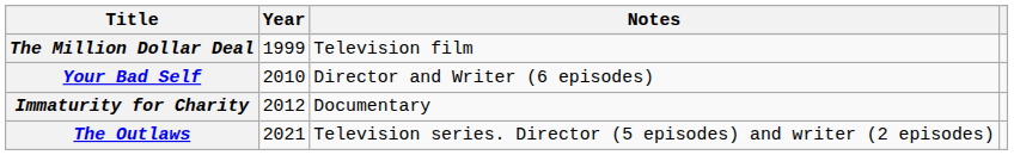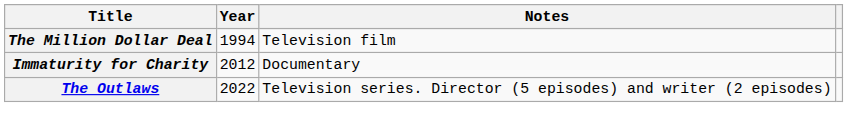 <table class="wikitable sortable plainrowheaders">
 <tr style="background:#ccc; text-align:center;">
 <th scope="col">Title</th>
 <th scope="col">Year</th>
 <th scope="col" class="unsortable">Notes</th>
 <th scope="col" class="unsortable"></th>
 </tr>
 <tr>
 <th scope=row><em>The Million Dollar Deal</em></th>
-<td>1999</td>
+<td>1994</td>
 <td>Television film</td>
-<td></td>
-</tr>
-<tr>
-<th scope=row><em><a href='#'>Your Bad Self</a></em></th>
-<td>2010</td>
-<td>Director and Writer (6 episodes)</td>
 <td></td>
 </tr>
 <tr>
 <th scope=row><em>Immaturity for Charity</em></th>
 <td>2012</td>
 <td>Documentary</td>
 <td></td>
 </tr>
 <tr>
 <th scope=row><em><a href='#'>The Outlaws</a></em></th>
-<td>2021</td>
+<td>2022</td>
 <td>Television series. Director (5 episodes) and writer (2 episodes)</td>
 <td></td>
 </tr>
 </table>
